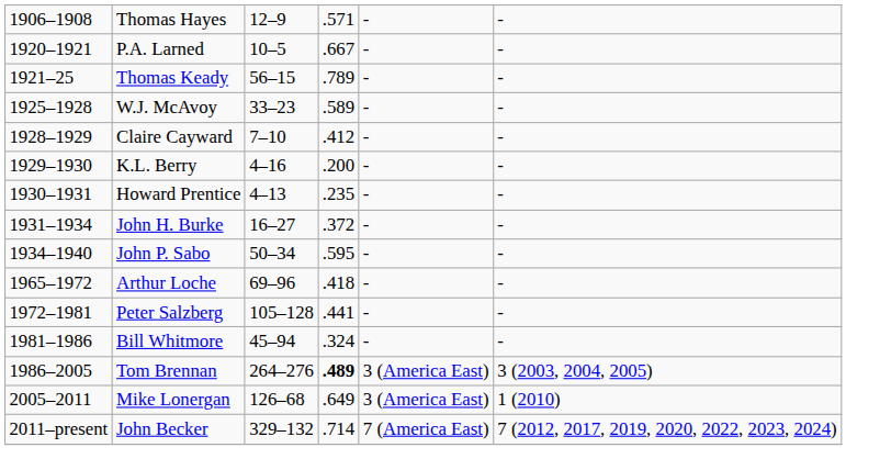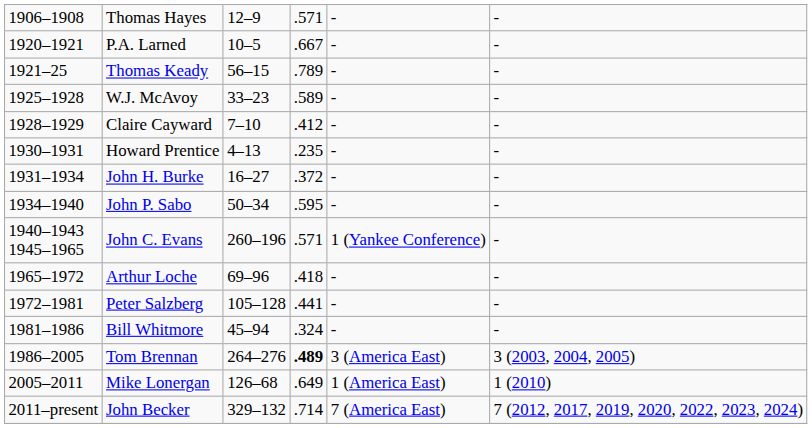 <table class="wikitable">
 <tr>
 <td>1906–1908</td>
 <td>Thomas Hayes</td>
 <td>12–9</td>
 <td>.571</td>
 <td>-</td>
 <td>-</td>
 </tr>
 <tr>
 <td>1920–1921</td>
 <td>P.A. Larned</td>
 <td>10–5</td>
 <td>.667</td>
 <td>-</td>
 <td>-</td>
 </tr>
 <tr>
 <td>1921–25</td>
 <td><a href='#'>Thomas Keady</a></td>
 <td>56–15</td>
 <td>.789</td>
 <td>-</td>
 <td>-</td>
 </tr>
 <tr>
 <td>1925–1928</td>
 <td>W.J. McAvoy</td>
 <td>33–23</td>
 <td>.589</td>
 <td>-</td>
 <td>-</td>
 </tr>
 <tr>
 <td>1928–1929</td>
 <td>Claire Cayward</td>
 <td>7–10</td>
 <td>.412</td>
 <td>-</td>
 <td>-</td>
 </tr>
 <tr>
-<td>1929–1930</td>
-<td>K.L. Berry</td>
-<td>4–16</td>
-<td>.200</td>
-<td>-</td>
-<td>-</td>
-</tr>
-<tr>
 <td>1930–1931</td>
 <td>Howard Prentice</td>
 <td>4–13</td>
 <td>.235</td>
 <td>-</td>
 <td>-</td>
 </tr>
 <tr>
 <td>1931–1934</td>
 <td><a href='#'>John H. Burke</a></td>
 <td>16–27</td>
 <td>.372</td>
 <td>-</td>
 <td>-</td>
 </tr>
 <tr>
 <td>1934–1940</td>
 <td><a href='#'>John P. Sabo</a></td>
 <td>50–34</td>
 <td>.595</td>
 <td>-</td>
+<td>-</td>
+</tr>
+<tr>
+<td>1940–1943<br>1945–1965</td>
+<td><a href='#'>John C. Evans</a></td>
+<td>260–196</td>
+<td>.571</td>
+<td>1 (<a href='#'>Yankee Conference</a>)</td>
 <td>-</td>
 </tr>
 <tr>
 <td>1965–1972</td>
 <td><a href='#'>Arthur Loche</a></td>
 <td>69–96</td>
 <td>.418</td>
 <td>-</td>
 <td>-</td>
 </tr>
 <tr>
 <td>1972–1981</td>
 <td><a href='#'>Peter Salzberg</a></td>
 <td>105–128</td>
 <td>.441</td>
 <td>-</td>
 <td>-</td>
 </tr>
 <tr>
 <td>1981–1986</td>
 <td><a href='#'>Bill Whitmore</a></td>
 <td>45–94</td>
 <td>.324</td>
 <td>-</td>
 <td>-</td>
 </tr>
 <tr>
 <td>1986–2005</td>
 <td><a href='#'>Tom Brennan</a></td>
 <td>264–276</td>
 <td><strong>.489</strong></td>
 <td>3 (<a href='#'>America East</a>)</td>
 <td>3 (<a href='#'>2003</a>, <a href='#'>2004</a>, <a href='#'>2005</a>)</td>
 </tr>
 <tr>
 <td>2005–2011</td>
 <td><a href='#'>Mike Lonergan</a></td>
 <td>126–68</td>
 <td>.649</td>
-<td>3 (<a href='#'>America East</a>)</td>
+<td>1 (<a href='#'>America East</a>)</td>
 <td>1 (<a href='#'>2010</a>)</td>
 </tr>
 <tr>
 <td>2011–present</td>
 <td><a href='#'>John Becker</a></td>
 <td>329–132</td>
 <td>.714</td>
 <td>7 (<a href='#'>America East</a>)</td>
 <td>7 (<a href='#'>2012</a>, <a href='#'>2017</a>, <a href='#'>2019</a>, <a href='#'>2020</a>, <a href='#'>2022</a>, <a href='#'>2023</a>, <a href='#'>2024</a>)</td>
 </tr>
 <tr>
 </tr>
 </table>
